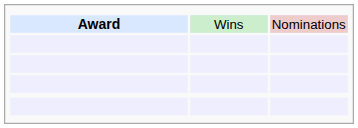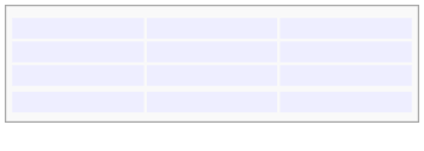 <table class="infobox" style="width: 25em; text-align: left; font-size: 70%; vertical-align: middle;">
 <tr>
 <td colspan="3" style="text-align:center;"></td>
-</tr>
-<tr bgcolor=#D9E8FF style="text-align:center;">
-<th style="vertical-align: middle;">Award</th>
-<td style="background:#cceecc; font-size:8pt;" width="60px">Wins</td>
-<td style="background:#eecccc; font-size:8pt;" width="60px">Nominations</td>
 </tr>
 <tr bgcolor=#eeeeff>
 <td align="center"><br></td>
 <td></td>
 <td></td>
 </tr>
 <tr bgcolor=#eeeeff>
 <td align="center"><br></td>
 <td></td>
 <td></td>
 </tr>
 <tr bgcolor=#eeeeff>
 <td align="center"><br></td>
 <td></td>
 <td></td>
 </tr>
 <tr>
 </tr>
 <tr bgcolor=#eeeeff>
 <td align="center"><br></td>
 <td></td>
 <td></td>
 </tr>
 <tr>
 </tr>
 </table>
